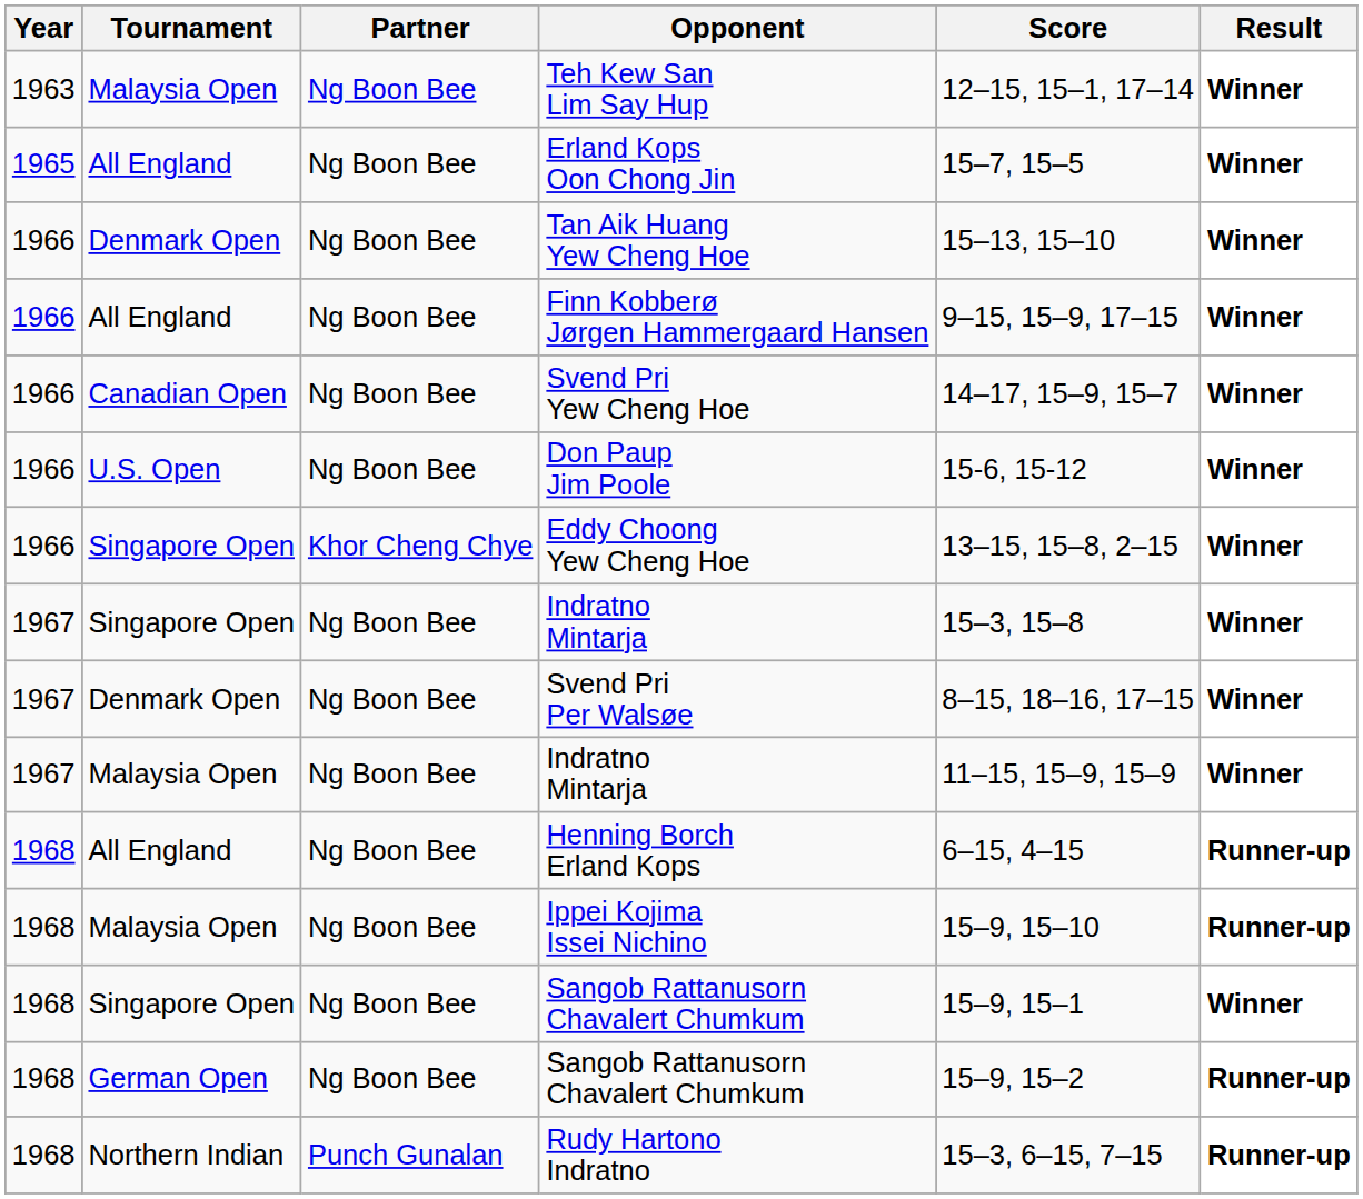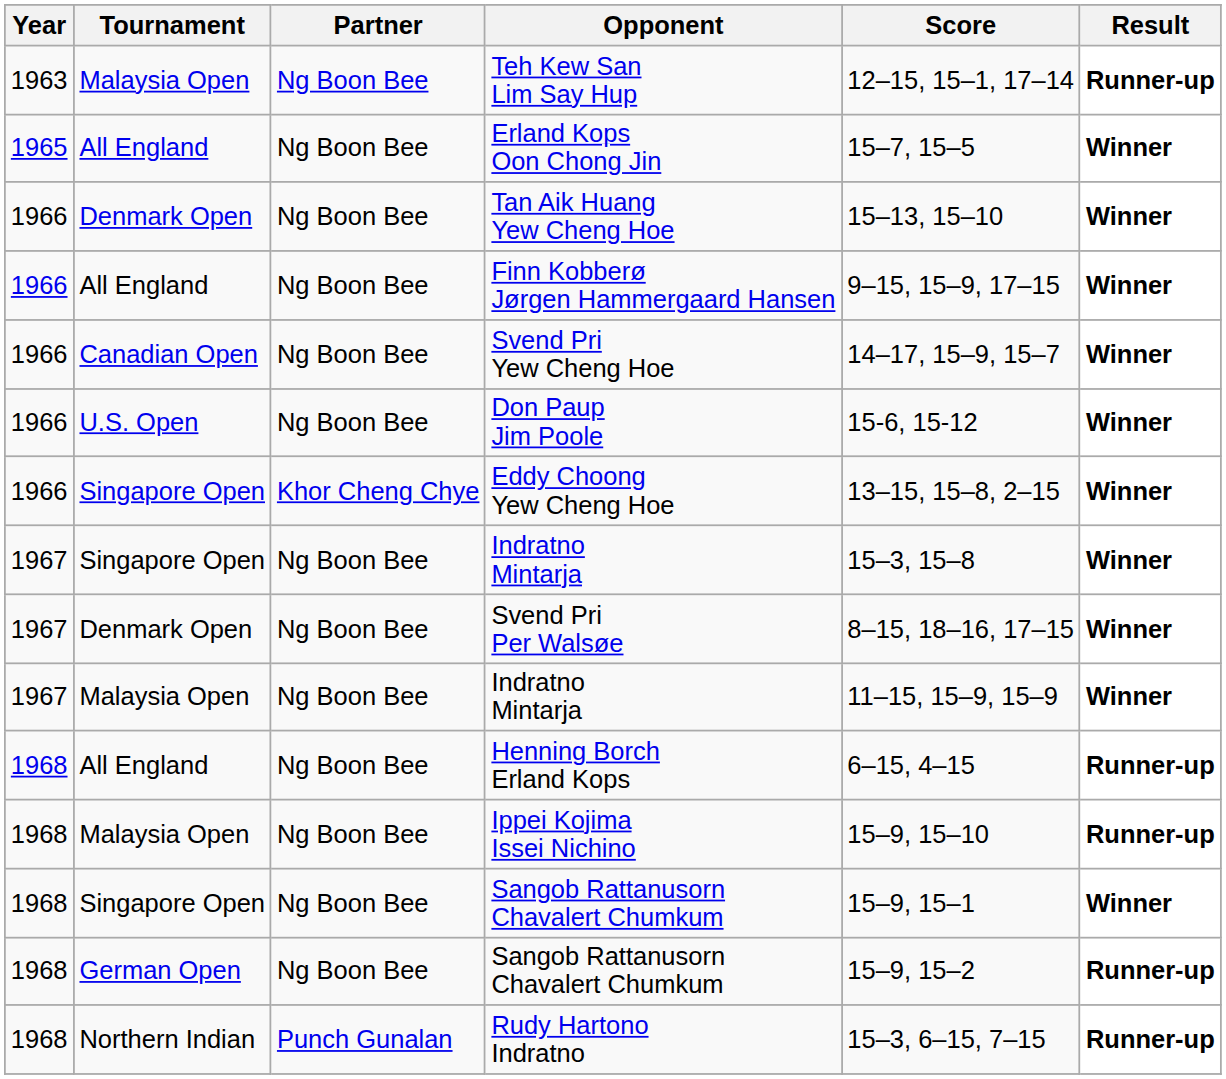 <table class="sortable wikitable" style="font-size: 90%;">
 <tr>
 <th>Year</th>
 <th>Tournament</th>
 <th>Partner</th>
 <th>Opponent</th>
 <th>Score</th>
 <th>Result</th>
 </tr>
 <tr>
 <td align="center">1963</td>
 <td><a href='#'>Malaysia Open</a></td>
 <td> <a href='#'>Ng Boon Bee</a></td>
 <td> <a href='#'>Teh Kew San</a><br> <a href='#'>Lim Say Hup</a></td>
 <td>12–15, 15–1, 17–14</td>
-<td style="text-align:left; background:white"> <strong>Winner</strong></td>
+<td style="text-align:left; background:white"> <strong>Runner-up</strong></td>
 </tr>
 <tr>
 <td align="center"><a href='#'>1965</a></td>
 <td><a href='#'>All England</a></td>
 <td> Ng Boon Bee</td>
 <td> <a href='#'>Erland Kops</a><br> <a href='#'>Oon Chong Jin</a></td>
 <td>15–7, 15–5</td>
 <td style="text-align:left; background:white"> <strong>Winner</strong></td>
 </tr>
 <tr>
 <td align="center">1966</td>
 <td><a href='#'>Denmark Open</a></td>
 <td> Ng Boon Bee</td>
 <td> <a href='#'>Tan Aik Huang</a><br> <a href='#'>Yew Cheng Hoe</a></td>
 <td>15–13, 15–10</td>
 <td style="text-align:left; background:white"> <strong>Winner</strong></td>
 </tr>
 <tr>
 <td align="center"><a href='#'>1966</a></td>
 <td>All England</td>
 <td> Ng Boon Bee</td>
 <td> <a href='#'>Finn Kobberø</a><br> <a href='#'>Jørgen Hammergaard Hansen</a></td>
 <td>9–15, 15–9, 17–15</td>
 <td style="text-align:left; background:white"> <strong>Winner</strong></td>
 </tr>
 <tr>
 <td align="center">1966</td>
 <td><a href='#'>Canadian Open</a></td>
 <td> Ng Boon Bee</td>
 <td> <a href='#'>Svend Pri</a><br> Yew Cheng Hoe</td>
 <td>14–17, 15–9, 15–7</td>
 <td style="text-align:left; background:white"> <strong>Winner</strong></td>
 </tr>
 <tr>
 <td align="center">1966</td>
 <td><a href='#'>U.S. Open</a></td>
 <td> Ng Boon Bee</td>
 <td> <a href='#'>Don Paup</a><br> <a href='#'>Jim Poole</a></td>
 <td>15-6, 15-12</td>
 <td style="text-align:left; background:white"> <strong>Winner</strong></td>
 </tr>
 <tr>
 <td align="center">1966</td>
 <td><a href='#'>Singapore Open</a></td>
 <td> <a href='#'>Khor Cheng Chye</a></td>
 <td> <a href='#'>Eddy Choong</a><br> Yew Cheng Hoe</td>
 <td>13–15, 15–8, 2–15</td>
 <td style="text-align:left; background:white"> <strong>Winner</strong></td>
 </tr>
 <tr>
 <td align="center">1967</td>
 <td>Singapore Open</td>
 <td> Ng Boon Bee</td>
 <td> <a href='#'>Indratno</a><br> <a href='#'>Mintarja</a></td>
 <td>15–3, 15–8</td>
 <td style="text-align:left; background:white"> <strong>Winner</strong></td>
 </tr>
 <tr>
 <td align="center">1967</td>
 <td>Denmark Open</td>
 <td> Ng Boon Bee</td>
 <td> Svend Pri<br> <a href='#'>Per Walsøe</a></td>
 <td>8–15, 18–16, 17–15</td>
 <td style="text-align:left; background:white"> <strong>Winner</strong></td>
 </tr>
 <tr>
 <td align="center">1967</td>
 <td>Malaysia Open</td>
 <td> Ng Boon Bee</td>
 <td> Indratno<br> Mintarja</td>
 <td>11–15, 15–9, 15–9</td>
 <td style="text-align:left; background:white"> <strong>Winner</strong></td>
 </tr>
 <tr>
 <td align="center"><a href='#'>1968</a></td>
 <td>All England</td>
 <td> Ng Boon Bee</td>
 <td> <a href='#'>Henning Borch</a><br> Erland Kops</td>
 <td>6–15, 4–15</td>
 <td style="text-align:left; background:white"> <strong>Runner-up</strong></td>
 </tr>
 <tr>
 <td align="center">1968</td>
 <td>Malaysia Open</td>
 <td> Ng Boon Bee</td>
 <td> <a href='#'>Ippei Kojima</a><br> <a href='#'>Issei Nichino</a></td>
 <td>15–9, 15–10</td>
 <td style="text-align:left; background:white"> <strong>Runner-up</strong></td>
 </tr>
 <tr>
 <td align="center">1968</td>
 <td>Singapore Open</td>
 <td> Ng Boon Bee</td>
 <td> <a href='#'>Sangob Rattanusorn</a><br> <a href='#'>Chavalert Chumkum</a></td>
 <td>15–9, 15–1</td>
 <td style="text-align:left; background:white"> <strong>Winner</strong></td>
 </tr>
 <tr>
 <td align="center">1968</td>
 <td><a href='#'>German Open</a></td>
 <td> Ng Boon Bee</td>
 <td> Sangob Rattanusorn<br> Chavalert Chumkum</td>
 <td>15–9, 15–2</td>
 <td style="text-align:left; background:white"> <strong>Runner-up</strong></td>
 </tr>
 <tr>
 <td align="center">1968</td>
 <td>Northern Indian</td>
 <td> <a href='#'>Punch Gunalan</a></td>
 <td> <a href='#'>Rudy Hartono</a><br> Indratno</td>
 <td>15–3, 6–15, 7–15</td>
 <td style="text-align:left; background:white"> <strong>Runner-up</strong></td>
 </tr>
 </table>
